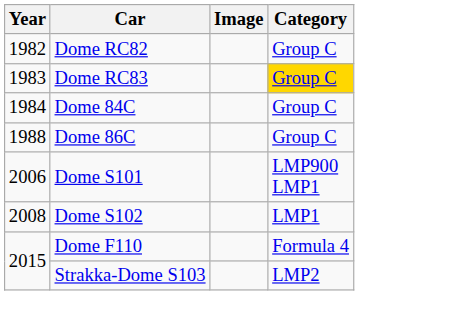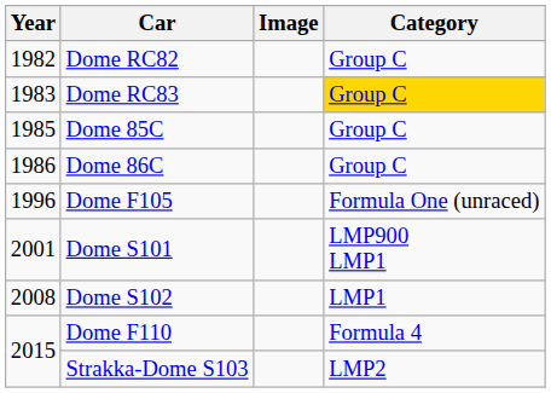 <table class="wikitable">
 <tr>
 <th>Year</th>
 <th>Car</th>
 <th>Image</th>
 <th>Category</th>
 </tr>
 <tr>
 <td>1982</td>
 <td><a href='#'>Dome RC82</a></td>
 <td></td>
 <td><a href='#'>Group C</a></td>
 </tr>
 <tr>
 <td>1983</td>
 <td><a href='#'>Dome RC83</a></td>
 <td></td>
 <td style="background: gold;"><a href='#'>Group C</a></td>
 </tr>
 <tr>
-<td>1984</td>
-<td><a href='#'>Dome 84C</a></td>
+<td>1985</td>
+<td><a href='#'>Dome 85C</a></td>
 <td></td>
 <td><a href='#'>Group C</a></td>
 </tr>
 <tr>
-<td>1988</td>
+<td>1986</td>
 <td><a href='#'>Dome 86C</a></td>
 <td></td>
 <td><a href='#'>Group C</a></td>
 </tr>
 <tr>
-<td>2006</td>
+<td>1996</td>
+<td><a href='#'>Dome F105</a></td>
+<td></td>
+<td><a href='#'>Formula One</a> (unraced)</td>
+</tr>
+<tr>
+<td>2001</td>
 <td><a href='#'>Dome S101</a></td>
 <td></td>
 <td><a href='#'>LMP900</a><br><a href='#'>LMP1</a></td>
 </tr>
 <tr>
 <td>2008</td>
 <td><a href='#'>Dome S102</a></td>
 <td></td>
 <td><a href='#'>LMP1</a></td>
 </tr>
 <tr>
 <td rowspan="2">2015</td>
 <td><a href='#'>Dome F110</a></td>
 <td></td>
 <td><a href='#'>Formula 4</a></td>
 </tr>
 <tr>
 <td><a href='#'>Strakka-Dome S103</a></td>
 <td></td>
 <td><a href='#'>LMP2</a></td>
 </tr>
 </table>
